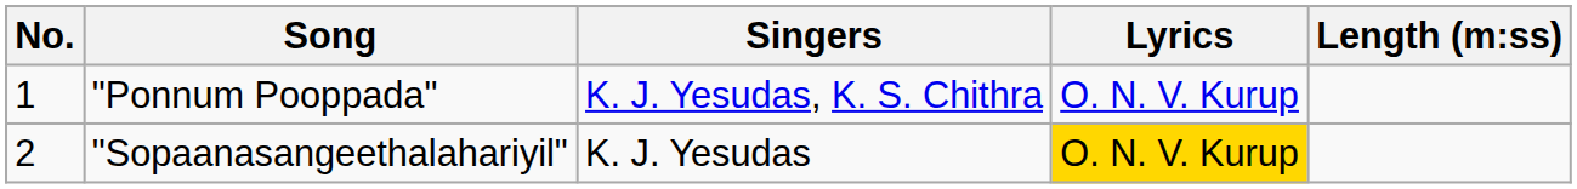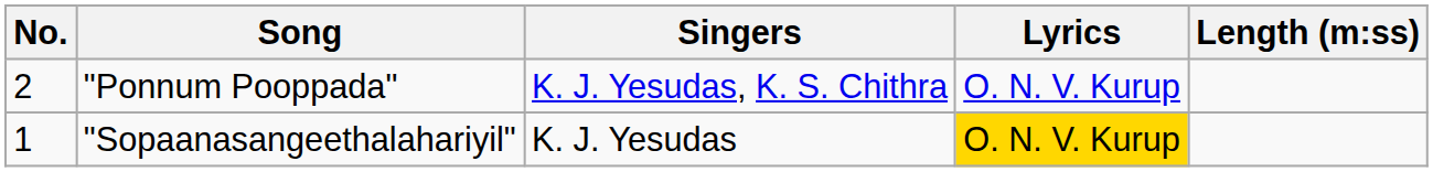 <table class="wikitable" style="font-size:95%;">
 <tr>
 <th>No.</th>
 <th>Song</th>
 <th>Singers</th>
 <th>Lyrics</th>
 <th>Length (m:ss)</th>
 </tr>
 <tr>
-<td>1</td>
+<td>2</td>
 <td>"Ponnum Pooppada"</td>
 <td><a href='#'>K. J. Yesudas</a>, <a href='#'>K. S. Chithra</a></td>
 <td><a href='#'>O. N. V. Kurup</a></td>
 <td></td>
 </tr>
 <tr>
-<td>2</td>
+<td>1</td>
 <td>"Sopaanasangeethalahariyil"</td>
 <td>K. J. Yesudas</td>
 <td style="background: gold;">O. N. V. Kurup</td>
 <td></td>
 </tr>
 </table>
